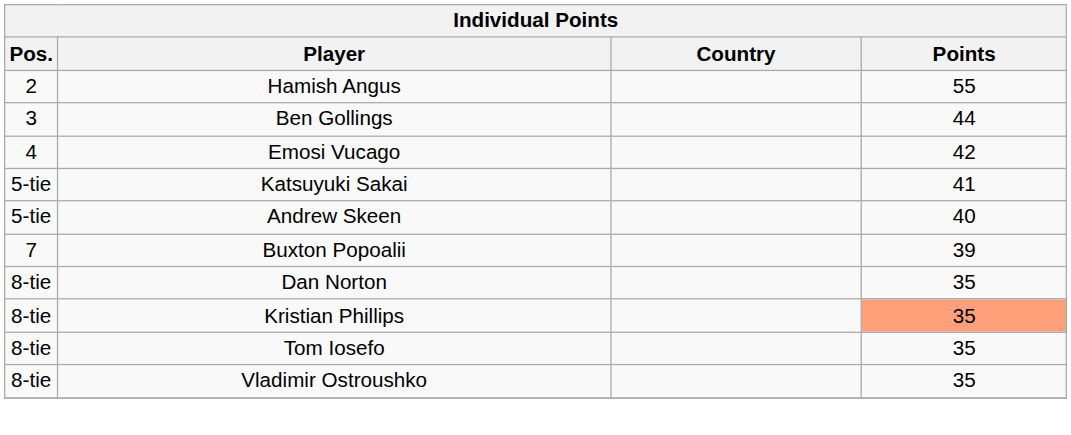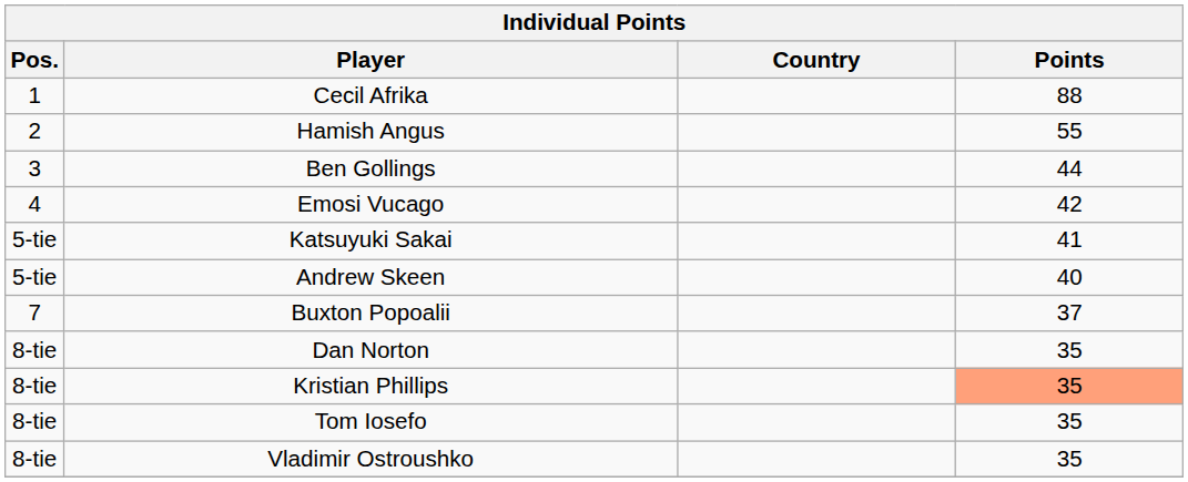 <table class="wikitable" style="text-align:center">
 <tr bgcolor="#efefef">
 <th colspan=4 style="border-right:0px;";>Individual Points</th>
 </tr>
 <tr bgcolor="#efefef">
 <th width=5%>Pos.</th>
 <th>Player</th>
 <th>Country</th>
 <th>Points</th>
+</tr>
+<tr>
+<td>1</td>
+<td>Cecil Afrika</td>
+<td></td>
+<td>88</td>
 </tr>
 <tr>
 <td>2</td>
 <td>Hamish Angus</td>
 <td></td>
 <td>55</td>
 </tr>
 <tr>
 <td>3</td>
 <td>Ben Gollings</td>
 <td></td>
 <td>44</td>
 </tr>
 <tr>
 <td>4</td>
 <td>Emosi Vucago</td>
 <td></td>
 <td>42</td>
 </tr>
 <tr>
 <td>5-tie</td>
 <td>Katsuyuki Sakai</td>
 <td></td>
 <td>41</td>
 </tr>
 <tr>
 <td>5-tie</td>
 <td>Andrew Skeen</td>
 <td></td>
 <td>40</td>
 </tr>
 <tr>
 <td>7</td>
 <td>Buxton Popoalii</td>
 <td></td>
-<td>39</td>
+<td>37</td>
 </tr>
 <tr>
 <td>8-tie</td>
 <td>Dan Norton</td>
 <td></td>
 <td>35</td>
 </tr>
 <tr>
 <td>8-tie</td>
 <td>Kristian Phillips</td>
 <td></td>
 <td style="background: lightsalmon;">35</td>
 </tr>
 <tr>
 <td>8-tie</td>
 <td>Tom Iosefo</td>
 <td></td>
 <td>35</td>
 </tr>
 <tr>
 <td>8-tie</td>
 <td>Vladimir Ostroushko</td>
 <td></td>
 <td>35</td>
 </tr>
 <tr>
 </tr>
 </table>
